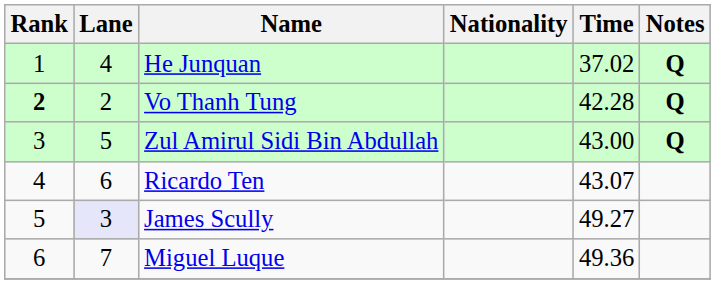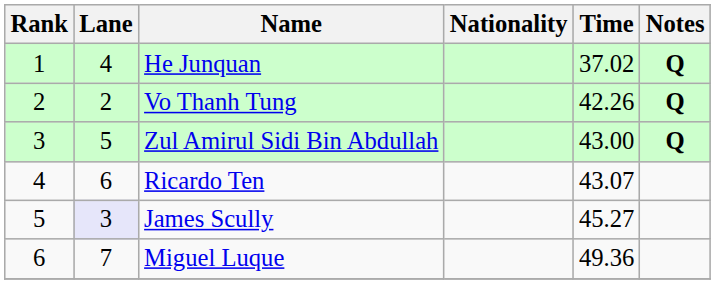 <table class="wikitable">
 <tr>
 <th>Rank</th>
 <th>Lane</th>
 <th>Name</th>
 <th>Nationality</th>
 <th>Time</th>
 <th>Notes</th>
 </tr>
 <tr bgcolor=ccffcc>
 <td align=center>1</td>
 <td align=center>4</td>
 <td><a href='#'>He Junquan</a></td>
 <td></td>
 <td align=center>37.02</td>
 <td align=center><strong>Q</strong></td>
 </tr>
 <tr bgcolor=ccffcc>
-<td align=center><strong>2</strong></td>
+<td align=center>2</td>
 <td align=center>2</td>
 <td><a href='#'>Vo Thanh Tung</a></td>
 <td></td>
-<td align=center>42.28</td>
+<td align=center>42.26</td>
 <td align=center><strong>Q</strong></td>
 </tr>
 <tr bgcolor=ccffcc>
 <td align=center>3</td>
 <td align=center>5</td>
 <td><a href='#'>Zul Amirul Sidi Bin Abdullah</a></td>
 <td></td>
 <td align=center>43.00</td>
 <td align=center><strong>Q</strong></td>
 </tr>
 <tr>
 <td align=center>4</td>
 <td align=center>6</td>
 <td><a href='#'>Ricardo Ten</a></td>
 <td></td>
 <td align=center>43.07</td>
 <td align=center></td>
 </tr>
 <tr>
 <td align=center>5</td>
 <td align=center style="background: lavender;">3</td>
 <td><a href='#'>James Scully</a></td>
 <td></td>
-<td align=center>49.27</td>
+<td align=center>45.27</td>
 <td align=center></td>
 </tr>
 <tr>
 <td align=center>6</td>
 <td align=center>7</td>
 <td><a href='#'>Miguel Luque</a></td>
 <td></td>
 <td align=center>49.36</td>
 <td align=center></td>
 </tr>
 <tr>
 </tr>
 </table>
